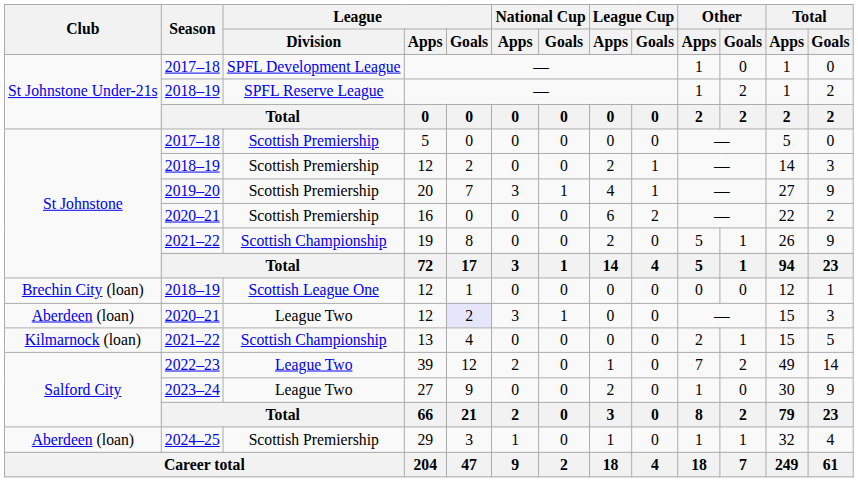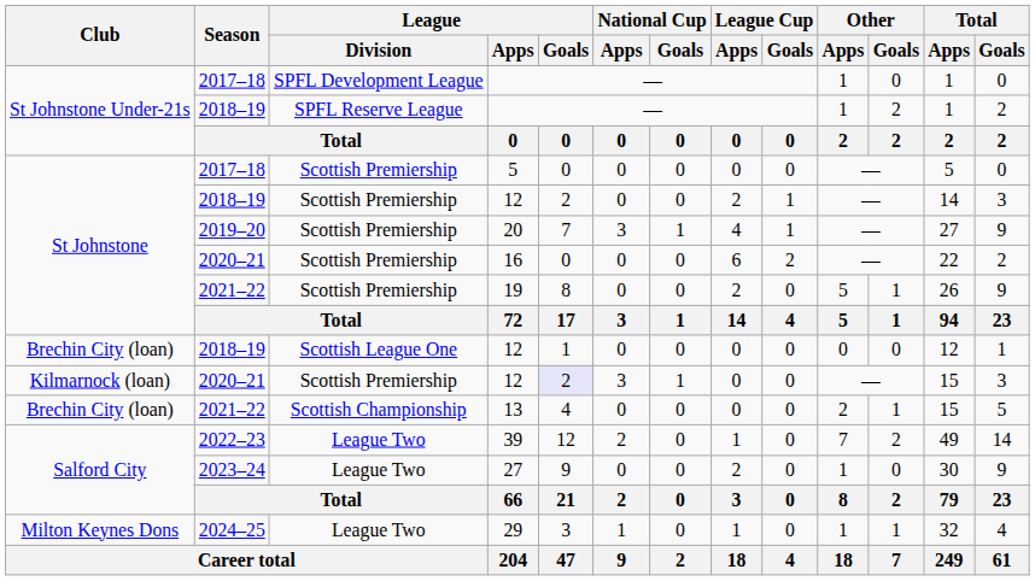 <table class="wikitable" style="text-align:center">
 <tr>
 <th rowspan="2">Club</th>
 <th rowspan="2">Season</th>
 <th colspan="3">League</th>
 <th colspan="2">National Cup</th>
 <th colspan="2">League Cup</th>
 <th colspan="2">Other</th>
 <th colspan="2">Total</th>
 </tr>
 <tr>
 <th>Division</th>
 <th>Apps</th>
 <th>Goals</th>
 <th>Apps</th>
 <th>Goals</th>
 <th>Apps</th>
 <th>Goals</th>
 <th>Apps</th>
 <th>Goals</th>
 <th>Apps</th>
 <th>Goals</th>
 </tr>
 <tr>
 <td rowspan=3><a href='#'>St Johnstone Under-21s</a></td>
 <td><a href='#'>2017–18</a></td>
 <td><a href='#'>SPFL Development League</a></td>
 <td colspan=6>—</td>
 <td>1</td>
 <td>0</td>
 <td>1</td>
 <td>0</td>
 </tr>
 <tr>
 <td><a href='#'>2018–19</a></td>
 <td><a href='#'>SPFL Reserve League</a></td>
 <td colspan=6>—</td>
 <td>1</td>
 <td>2</td>
 <td>1</td>
 <td>2</td>
 </tr>
 <tr>
 <th colspan=2>Total</th>
 <th>0</th>
 <th>0</th>
 <th>0</th>
 <th>0</th>
 <th>0</th>
 <th>0</th>
 <th>2</th>
 <th>2</th>
 <th>2</th>
 <th>2</th>
 </tr>
 <tr>
 <td rowspan=6><a href='#'>St Johnstone</a></td>
 <td><a href='#'>2017–18</a></td>
 <td><a href='#'>Scottish Premiership</a></td>
 <td>5</td>
 <td>0</td>
 <td>0</td>
 <td>0</td>
 <td>0</td>
 <td>0</td>
 <td colspan="2">—</td>
 <td>5</td>
 <td>0</td>
 </tr>
 <tr>
 <td><a href='#'>2018–19</a></td>
 <td>Scottish Premiership</td>
 <td>12</td>
 <td>2</td>
 <td>0</td>
 <td>0</td>
 <td>2</td>
 <td>1</td>
 <td colspan="2">—</td>
 <td>14</td>
 <td>3</td>
 </tr>
 <tr>
 <td><a href='#'>2019–20</a></td>
 <td>Scottish Premiership</td>
 <td>20</td>
 <td>7</td>
 <td>3</td>
 <td>1</td>
 <td>4</td>
 <td>1</td>
 <td colspan="2">—</td>
 <td>27</td>
 <td>9</td>
 </tr>
 <tr>
 <td><a href='#'>2020–21</a></td>
 <td>Scottish Premiership</td>
 <td>16</td>
 <td>0</td>
 <td>0</td>
 <td>0</td>
 <td>6</td>
 <td>2</td>
 <td colspan="2">—</td>
 <td>22</td>
 <td>2</td>
 </tr>
 <tr>
 <td><a href='#'>2021–22</a></td>
-<td><a href='#'>Scottish Championship</a></td>
+<td>Scottish Premiership</td>
 <td>19</td>
 <td>8</td>
 <td>0</td>
 <td>0</td>
 <td>2</td>
 <td>0</td>
 <td>5</td>
 <td>1</td>
 <td>26</td>
 <td>9</td>
 </tr>
 <tr>
 <th colspan="2">Total</th>
 <th>72</th>
 <th>17</th>
 <th>3</th>
 <th>1</th>
 <th>14</th>
 <th>4</th>
 <th>5</th>
 <th>1</th>
 <th>94</th>
 <th>23</th>
 </tr>
 <tr>
 <td><a href='#'>Brechin City</a> (loan)</td>
 <td><a href='#'>2018–19</a></td>
 <td><a href='#'>Scottish League One</a></td>
 <td>12</td>
 <td>1</td>
 <td>0</td>
 <td>0</td>
 <td>0</td>
 <td>0</td>
 <td>0</td>
 <td>0</td>
 <td>12</td>
 <td>1</td>
 </tr>
 <tr>
-<td><a href='#'>Aberdeen</a> (loan)</td>
+<td><a href='#'>Kilmarnock</a> (loan)</td>
 <td><a href='#'>2020–21</a></td>
-<td>League Two</td>
+<td>Scottish Premiership</td>
 <td>12</td>
 <td style="background: lavender;">2</td>
 <td>3</td>
 <td>1</td>
 <td>0</td>
 <td>0</td>
 <td colspan="2">—</td>
 <td>15</td>
 <td>3</td>
 </tr>
 <tr>
-<td><a href='#'>Kilmarnock</a> (loan)</td>
+<td><a href='#'>Brechin City</a> (loan)</td>
 <td><a href='#'>2021–22</a></td>
 <td><a href='#'>Scottish Championship</a></td>
 <td>13</td>
 <td>4</td>
 <td>0</td>
 <td>0</td>
 <td>0</td>
 <td>0</td>
 <td>2</td>
 <td>1</td>
 <td>15</td>
 <td>5</td>
 </tr>
 <tr>
 <td rowspan="3"><a href='#'>Salford City</a></td>
 <td><a href='#'>2022–23</a></td>
 <td><a href='#'>League Two</a></td>
 <td>39</td>
 <td>12</td>
 <td>2</td>
 <td>0</td>
 <td>1</td>
 <td>0</td>
 <td>7</td>
 <td>2</td>
 <td>49</td>
 <td>14</td>
 </tr>
 <tr>
 <td><a href='#'>2023–24</a></td>
 <td>League Two</td>
 <td>27</td>
 <td>9</td>
 <td>0</td>
 <td>0</td>
 <td>2</td>
 <td>0</td>
 <td>1</td>
 <td>0</td>
 <td>30</td>
 <td>9</td>
 </tr>
 <tr>
 <th colspan="2">Total</th>
 <th>66</th>
 <th>21</th>
 <th>2</th>
 <th>0</th>
 <th>3</th>
 <th>0</th>
 <th>8</th>
 <th>2</th>
 <th>79</th>
 <th>23</th>
 </tr>
 <tr>
-<td><a href='#'>Aberdeen</a> (loan)</td>
+<td><a href='#'>Milton Keynes Dons</a></td>
 <td><a href='#'>2024–25</a></td>
-<td>Scottish Premiership</td>
+<td>League Two</td>
 <td>29</td>
 <td>3</td>
 <td>1</td>
 <td>0</td>
 <td>1</td>
 <td>0</td>
 <td>1</td>
 <td>1</td>
 <td>32</td>
 <td>4</td>
 </tr>
 <tr>
 <th colspan="3">Career total</th>
 <th>204</th>
 <th>47</th>
 <th>9</th>
 <th>2</th>
 <th>18</th>
 <th>4</th>
 <th>18</th>
 <th>7</th>
 <th>249</th>
 <th>61</th>
 </tr>
 </table>
